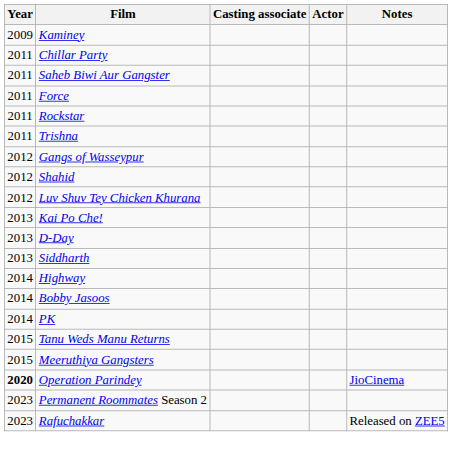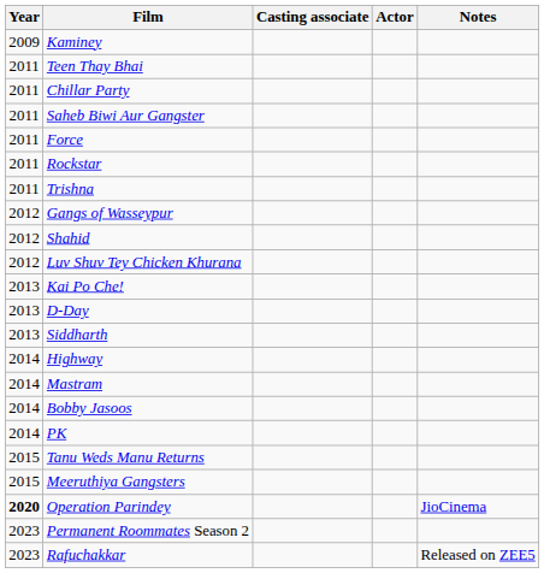 <table class="wikitable sortable">
 <tr>
 <th>Year</th>
 <th>Film</th>
 <th>Casting associate</th>
 <th>Actor</th>
 <th>Notes</th>
 </tr>
 <tr>
 <td style="text-align:center;">2009</td>
 <td><em><a href='#'>Kaminey</a></em></td>
+<td></td>
+<td></td>
+<td></td>
+</tr>
+<tr>
+<td style="text-align:center;">2011</td>
+<td><em><a href='#'>Teen Thay Bhai</a></em></td>
 <td></td>
 <td></td>
 <td></td>
 </tr>
 <tr>
 <td style="text-align:center;">2011</td>
 <td><em><a href='#'>Chillar Party</a></em></td>
 <td></td>
 <td></td>
 <td></td>
 </tr>
 <tr>
 <td style="text-align:center;">2011</td>
 <td><em><a href='#'>Saheb Biwi Aur Gangster</a></em></td>
 <td></td>
 <td></td>
 <td></td>
 </tr>
 <tr>
 <td style="text-align:center;">2011</td>
 <td><em><a href='#'>Force</a></em></td>
 <td></td>
 <td></td>
 <td></td>
 </tr>
 <tr>
 <td style="text-align:center;">2011</td>
 <td><em><a href='#'>Rockstar</a></em></td>
 <td></td>
 <td></td>
 <td></td>
 </tr>
 <tr>
 <td style="text-align:center;">2011</td>
 <td><em><a href='#'>Trishna</a></em></td>
 <td></td>
 <td></td>
 <td></td>
 </tr>
 <tr>
 <td style="text-align:center;">2012</td>
 <td><em><a href='#'>Gangs of Wasseypur</a></em></td>
 <td></td>
 <td></td>
 <td></td>
 </tr>
 <tr>
 <td style="text-align:center;">2012</td>
 <td><em><a href='#'>Shahid</a></em></td>
 <td></td>
 <td></td>
 <td></td>
 </tr>
 <tr>
 <td style="text-align:center;">2012</td>
 <td><em><a href='#'>Luv Shuv Tey Chicken Khurana</a></em></td>
 <td></td>
 <td></td>
 <td></td>
 </tr>
 <tr>
 <td style="text-align:center;">2013</td>
 <td><em><a href='#'>Kai Po Che!</a></em></td>
 <td></td>
 <td></td>
 <td></td>
 </tr>
 <tr>
 <td style="text-align:center;">2013</td>
 <td><em><a href='#'>D-Day</a></em></td>
 <td></td>
 <td></td>
 <td></td>
 </tr>
 <tr>
 <td style="text-align:center;">2013</td>
 <td><em><a href='#'>Siddharth</a></em></td>
 <td></td>
 <td></td>
 <td></td>
 </tr>
 <tr>
 <td style="text-align:center;">2014</td>
 <td><em><a href='#'>Highway</a></em></td>
 <td></td>
 <td></td>
 <td></td>
 </tr>
 <tr>
 <td style="text-align:center;">2014</td>
+<td><em><a href='#'>Mastram</a></em></td>
+<td></td>
+<td></td>
+<td></td>
+</tr>
+<tr>
+<td style="text-align:center;">2014</td>
 <td><em><a href='#'>Bobby Jasoos</a></em></td>
 <td></td>
 <td></td>
 <td></td>
 </tr>
 <tr>
 <td style="text-align:center;">2014</td>
 <td><em><a href='#'>PK</a></em></td>
 <td></td>
 <td></td>
 <td></td>
 </tr>
 <tr>
 <td style="text-align:center;">2015</td>
 <td><em><a href='#'>Tanu Weds Manu Returns</a></em></td>
 <td></td>
 <td></td>
 <td></td>
 </tr>
 <tr>
 <td style="text-align:center;">2015</td>
 <td><em><a href='#'>Meeruthiya Gangsters</a></em></td>
 <td></td>
 <td></td>
 <td></td>
 </tr>
 <tr>
 <td style="text-align:center;"><strong>2020</strong></td>
 <td><em><a href='#'>Operation Parindey</a></em></td>
 <td></td>
 <td></td>
 <td><a href='#'>JioCinema</a></td>
 </tr>
 <tr>
 <td>2023</td>
 <td><em><a href='#'>Permanent Roommates</a></em> Season 2</td>
 <td></td>
 <td></td>
 <td></td>
 </tr>
 <tr>
 <td>2023</td>
 <td><em><a href='#'>Rafuchakkar</a></em></td>
 <td></td>
 <td></td>
 <td>Released on <a href='#'>ZEE5</a></td>
 </tr>
 </table>
